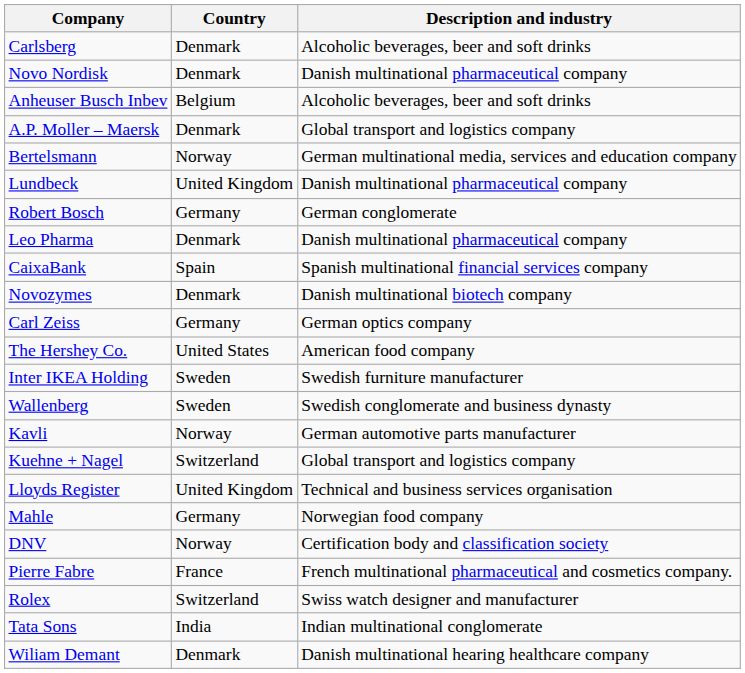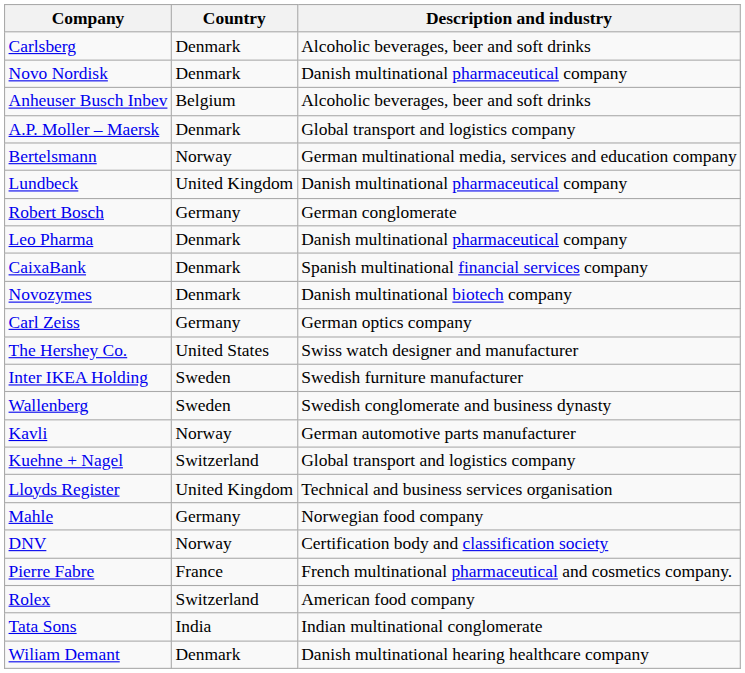 <table class="wikitable sortable">
 <tr>
 <th>Company</th>
 <th>Country</th>
 <th>Description and industry</th>
 </tr>
 <tr>
 <td><a href='#'>Carlsberg</a></td>
 <td>Denmark</td>
 <td>Alcoholic beverages, beer and soft drinks</td>
 </tr>
 <tr>
 <td><a href='#'>Novo Nordisk</a></td>
 <td>Denmark</td>
 <td>Danish multinational <a href='#'>pharmaceutical</a> company</td>
 </tr>
 <tr>
 <td><a href='#'>Anheuser Busch Inbev</a></td>
 <td>Belgium</td>
 <td>Alcoholic beverages, beer and soft drinks</td>
 </tr>
 <tr>
 <td><a href='#'>A.P. Moller – Maersk</a></td>
 <td>Denmark</td>
 <td>Global transport and logistics company</td>
 </tr>
 <tr>
 <td><a href='#'>Bertelsmann</a></td>
 <td>Norway</td>
 <td>German multinational media, services and education company</td>
 </tr>
 <tr>
 <td><a href='#'>Lundbeck</a></td>
 <td>United Kingdom</td>
 <td>Danish multinational <a href='#'>pharmaceutical</a> company</td>
 </tr>
 <tr>
 <td><a href='#'>Robert Bosch</a></td>
 <td>Germany</td>
 <td>German conglomerate</td>
 </tr>
 <tr>
 <td><a href='#'>Leo Pharma</a></td>
 <td>Denmark</td>
 <td>Danish multinational <a href='#'>pharmaceutical</a> company</td>
 </tr>
 <tr>
 <td><a href='#'>CaixaBank</a></td>
-<td>Spain</td>
+<td>Denmark</td>
 <td>Spanish multinational <a href='#'>financial services</a> company</td>
 </tr>
 <tr>
 <td><a href='#'>Novozymes</a></td>
 <td>Denmark</td>
 <td>Danish multinational <a href='#'>biotech</a> company</td>
 </tr>
 <tr>
 <td><a href='#'>Carl Zeiss</a></td>
 <td>Germany</td>
 <td>German optics company</td>
 </tr>
 <tr>
 <td><a href='#'>The Hershey Co.</a></td>
 <td>United States</td>
-<td>American food company</td>
+<td>Swiss watch designer and manufacturer</td>
 </tr>
 <tr>
 <td><a href='#'>Inter IKEA Holding</a></td>
 <td>Sweden</td>
 <td>Swedish furniture manufacturer</td>
 </tr>
 <tr>
 <td><a href='#'>Wallenberg</a></td>
 <td>Sweden</td>
 <td>Swedish conglomerate and business dynasty</td>
 </tr>
 <tr>
 <td><a href='#'>Kavli</a></td>
 <td>Norway</td>
 <td>German automotive parts manufacturer</td>
 </tr>
 <tr>
 <td><a href='#'>Kuehne + Nagel</a></td>
 <td>Switzerland</td>
 <td>Global transport and logistics company</td>
 </tr>
 <tr>
 <td><a href='#'>Lloyds Register</a></td>
 <td>United Kingdom</td>
 <td>Technical and business services organisation</td>
 </tr>
 <tr>
 <td><a href='#'>Mahle</a></td>
 <td>Germany</td>
 <td>Norwegian food company</td>
 </tr>
 <tr>
 <td><a href='#'>DNV</a></td>
 <td>Norway</td>
 <td>Certification body and <a href='#'>classification society</a></td>
 </tr>
 <tr>
 <td><a href='#'>Pierre Fabre</a></td>
 <td>France</td>
 <td>French multinational <a href='#'>pharmaceutical</a> and cosmetics company.</td>
 </tr>
 <tr>
 <td><a href='#'>Rolex</a></td>
 <td>Switzerland</td>
-<td>Swiss watch designer and manufacturer</td>
+<td>American food company</td>
 </tr>
 <tr>
 <td><a href='#'>Tata Sons</a></td>
 <td>India</td>
 <td>Indian multinational conglomerate</td>
 </tr>
 <tr>
 <td><a href='#'>Wiliam Demant</a></td>
 <td>Denmark</td>
 <td>Danish multinational hearing healthcare company</td>
 </tr>
 </table>
